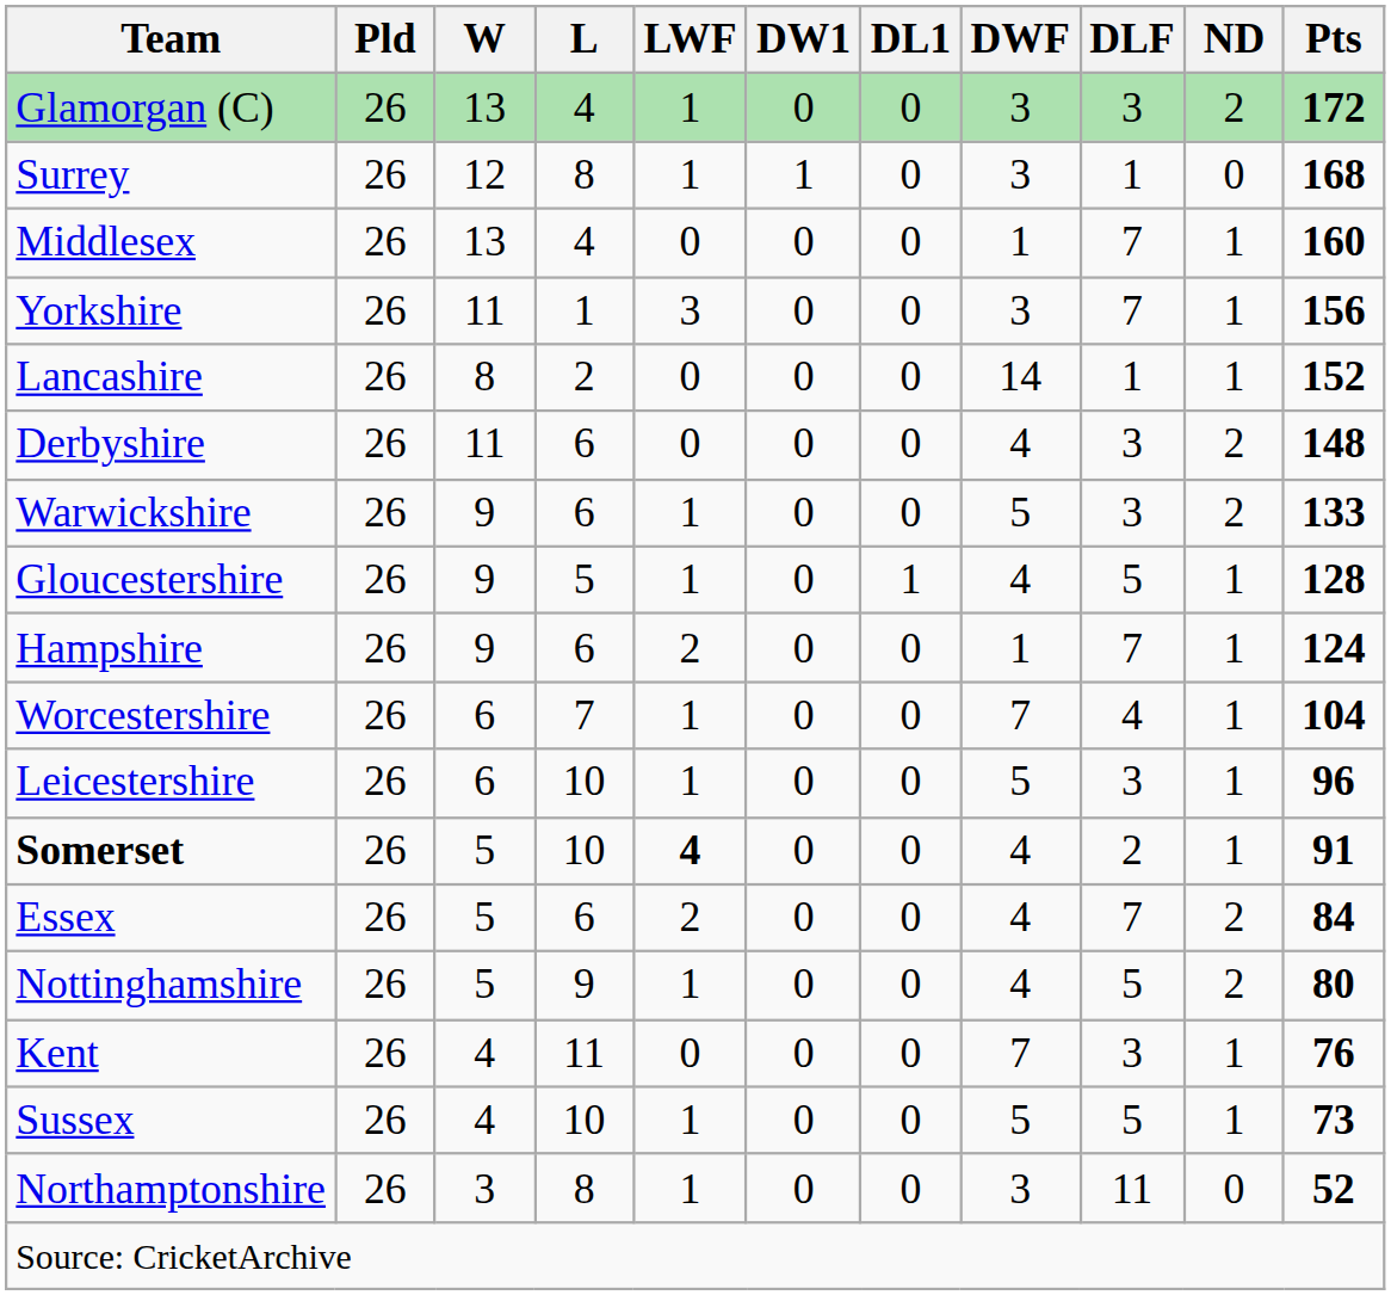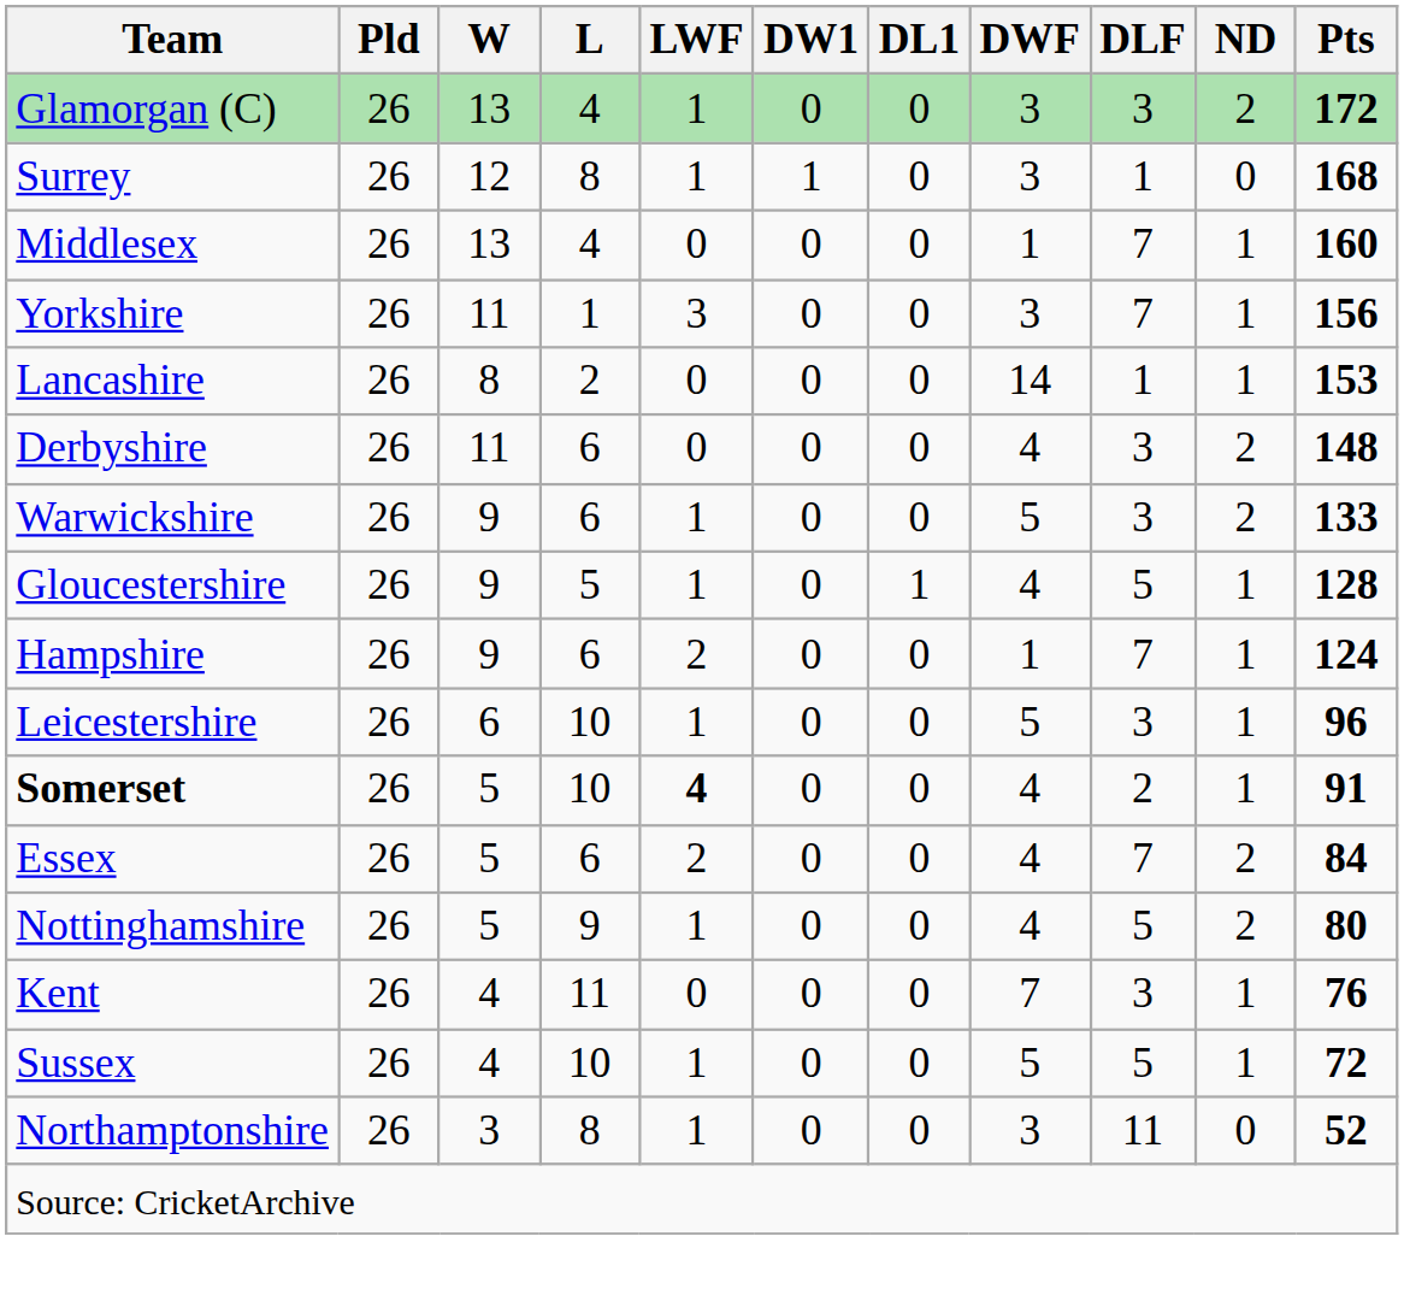 <table class="wikitable" style="text-align:center;">
 <tr>
 <th>Team</th>
 <th width="30">Pld</th>
 <th width="30">W</th>
 <th width="30">L</th>
 <th width="30">LWF</th>
 <th width="30">DW1</th>
 <th width="30">DL1</th>
 <th width="30">DWF</th>
 <th width="30">DLF</th>
 <th width="30">ND</th>
 <th width="30">Pts</th>
 </tr>
 <tr style="background:#ACE1AF;">
 <td style="text-align:left;"><a href='#'>Glamorgan</a> (C)</td>
 <td>26</td>
 <td>13</td>
 <td>4</td>
 <td>1</td>
 <td>0</td>
 <td>0</td>
 <td>3</td>
 <td>3</td>
 <td>2</td>
 <td><strong>172</strong></td>
 </tr>
 <tr>
 <td style="text-align:left;"><a href='#'>Surrey</a></td>
 <td>26</td>
 <td>12</td>
 <td>8</td>
 <td>1</td>
 <td>1</td>
 <td>0</td>
 <td>3</td>
 <td>1</td>
 <td>0</td>
 <td><strong>168</strong></td>
 </tr>
 <tr>
 <td style="text-align:left;"><a href='#'>Middlesex</a></td>
 <td>26</td>
 <td>13</td>
 <td>4</td>
 <td>0</td>
 <td>0</td>
 <td>0</td>
 <td>1</td>
 <td>7</td>
 <td>1</td>
 <td><strong>160</strong></td>
 </tr>
 <tr>
 <td style="text-align:left;"><a href='#'>Yorkshire</a></td>
 <td>26</td>
 <td>11</td>
 <td>1</td>
 <td>3</td>
 <td>0</td>
 <td>0</td>
 <td>3</td>
 <td>7</td>
 <td>1</td>
 <td><strong>156</strong></td>
 </tr>
 <tr>
 <td style="text-align:left;"><a href='#'>Lancashire</a></td>
 <td>26</td>
 <td>8</td>
 <td>2</td>
 <td>0</td>
 <td>0</td>
 <td>0</td>
 <td>14</td>
 <td>1</td>
 <td>1</td>
-<td><strong>152</strong></td>
+<td><strong>153</strong></td>
 </tr>
 <tr>
 <td style="text-align:left;"><a href='#'>Derbyshire</a></td>
 <td>26</td>
 <td>11</td>
 <td>6</td>
 <td>0</td>
 <td>0</td>
 <td>0</td>
 <td>4</td>
 <td>3</td>
 <td>2</td>
 <td><strong>148</strong></td>
 </tr>
 <tr>
 <td style="text-align:left;"><a href='#'>Warwickshire</a></td>
 <td>26</td>
 <td>9</td>
 <td>6</td>
 <td>1</td>
 <td>0</td>
 <td>0</td>
 <td>5</td>
 <td>3</td>
 <td>2</td>
 <td><strong>133</strong></td>
 </tr>
 <tr>
 <td style="text-align:left;"><a href='#'>Gloucestershire</a></td>
 <td>26</td>
 <td>9</td>
 <td>5</td>
 <td>1</td>
 <td>0</td>
 <td>1</td>
 <td>4</td>
 <td>5</td>
 <td>1</td>
 <td><strong>128</strong></td>
 </tr>
 <tr>
 <td style="text-align:left;"><a href='#'>Hampshire</a></td>
 <td>26</td>
 <td>9</td>
 <td>6</td>
 <td>2</td>
 <td>0</td>
 <td>0</td>
 <td>1</td>
 <td>7</td>
 <td>1</td>
 <td><strong>124</strong></td>
-</tr>
-<tr>
-<td style="text-align:left;"><a href='#'>Worcestershire</a></td>
-<td>26</td>
-<td>6</td>
-<td>7</td>
-<td>1</td>
-<td>0</td>
-<td>0</td>
-<td>7</td>
-<td>4</td>
-<td>1</td>
-<td><strong>104</strong></td>
 </tr>
 <tr>
 <td style="text-align:left;"><a href='#'>Leicestershire</a></td>
 <td>26</td>
 <td>6</td>
 <td>10</td>
 <td>1</td>
 <td>0</td>
 <td>0</td>
 <td>5</td>
 <td>3</td>
 <td>1</td>
 <td><strong>96</strong></td>
 </tr>
 <tr>
 <td style="text-align:left;"><strong>Somerset</strong></td>
 <td>26</td>
 <td>5</td>
 <td>10</td>
 <td><strong>4</strong></td>
 <td>0</td>
 <td>0</td>
 <td>4</td>
 <td>2</td>
 <td>1</td>
 <td><strong>91</strong></td>
 </tr>
 <tr>
 <td style="text-align:left;"><a href='#'>Essex</a></td>
 <td>26</td>
 <td>5</td>
 <td>6</td>
 <td>2</td>
 <td>0</td>
 <td>0</td>
 <td>4</td>
 <td>7</td>
 <td>2</td>
 <td><strong>84</strong></td>
 </tr>
 <tr>
 <td style="text-align:left;"><a href='#'>Nottinghamshire</a></td>
 <td>26</td>
 <td>5</td>
 <td>9</td>
 <td>1</td>
 <td>0</td>
 <td>0</td>
 <td>4</td>
 <td>5</td>
 <td>2</td>
 <td><strong>80</strong></td>
 </tr>
 <tr>
 <td style="text-align:left;"><a href='#'>Kent</a></td>
 <td>26</td>
 <td>4</td>
 <td>11</td>
 <td>0</td>
 <td>0</td>
 <td>0</td>
 <td>7</td>
 <td>3</td>
 <td>1</td>
 <td><strong>76</strong></td>
 </tr>
 <tr>
 <td style="text-align:left;"><a href='#'>Sussex</a></td>
 <td>26</td>
 <td>4</td>
 <td>10</td>
 <td>1</td>
 <td>0</td>
 <td>0</td>
 <td>5</td>
 <td>5</td>
 <td>1</td>
-<td><strong>73</strong></td>
+<td><strong>72</strong></td>
 </tr>
 <tr>
 <td style="text-align:left;"><a href='#'>Northamptonshire</a></td>
 <td>26</td>
 <td>3</td>
 <td>8</td>
 <td>1</td>
 <td>0</td>
 <td>0</td>
 <td>3</td>
 <td>11</td>
 <td>0</td>
 <td><strong>52</strong></td>
 </tr>
 <tr>
 <td colspan=11 align="left"><small>Source: CricketArchive</small></td>
 </tr>
 </table>
